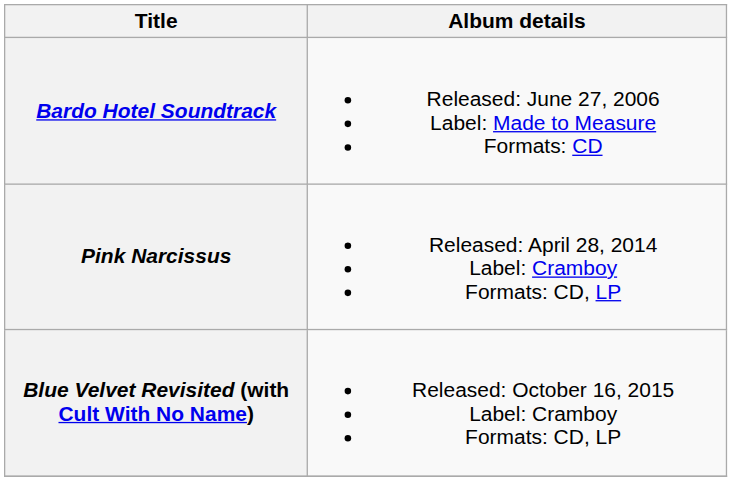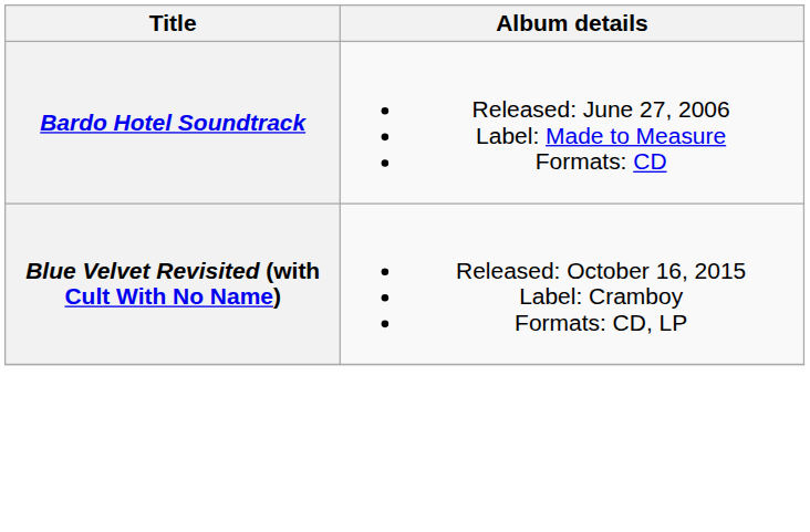 <table class="wikitable plainrowheaders" style="text-align:center;">
 <tr>
 <th scope="col" rowspan="1" style="width:14em;">Title</th>
 <th scope="col" rowspan="1" style="width:19.5em;">Album details</th>
 </tr>
 <tr>
 <th scope="row"><em><a href='#'>Bardo Hotel Soundtrack</a></em></th>
 <td><br><ul><li>Released: June 27, 2006</li><li>Label: <a href='#'>Made to Measure</a></li><li>Formats: <a href='#'>CD</a></li></ul></td>
 </tr>
 <tr>
-<th scope="row"><em>Pink Narcissus</em></th>
-<td><br><ul><li>Released: April 28, 2014</li><li>Label: <a href='#'>Cramboy</a></li><li>Formats: CD, <a href='#'>LP</a></li></ul></td>
-</tr>
-<tr>
 <th scope="row"><em>Blue Velvet Revisited</em> (with <a href='#'>Cult With No Name</a>)</th>
 <td><br><ul><li>Released: October 16, 2015</li><li>Label: Cramboy</li><li>Formats: CD, LP</li></ul></td>
 </tr>
 <tr>
 </tr>
 </table>
